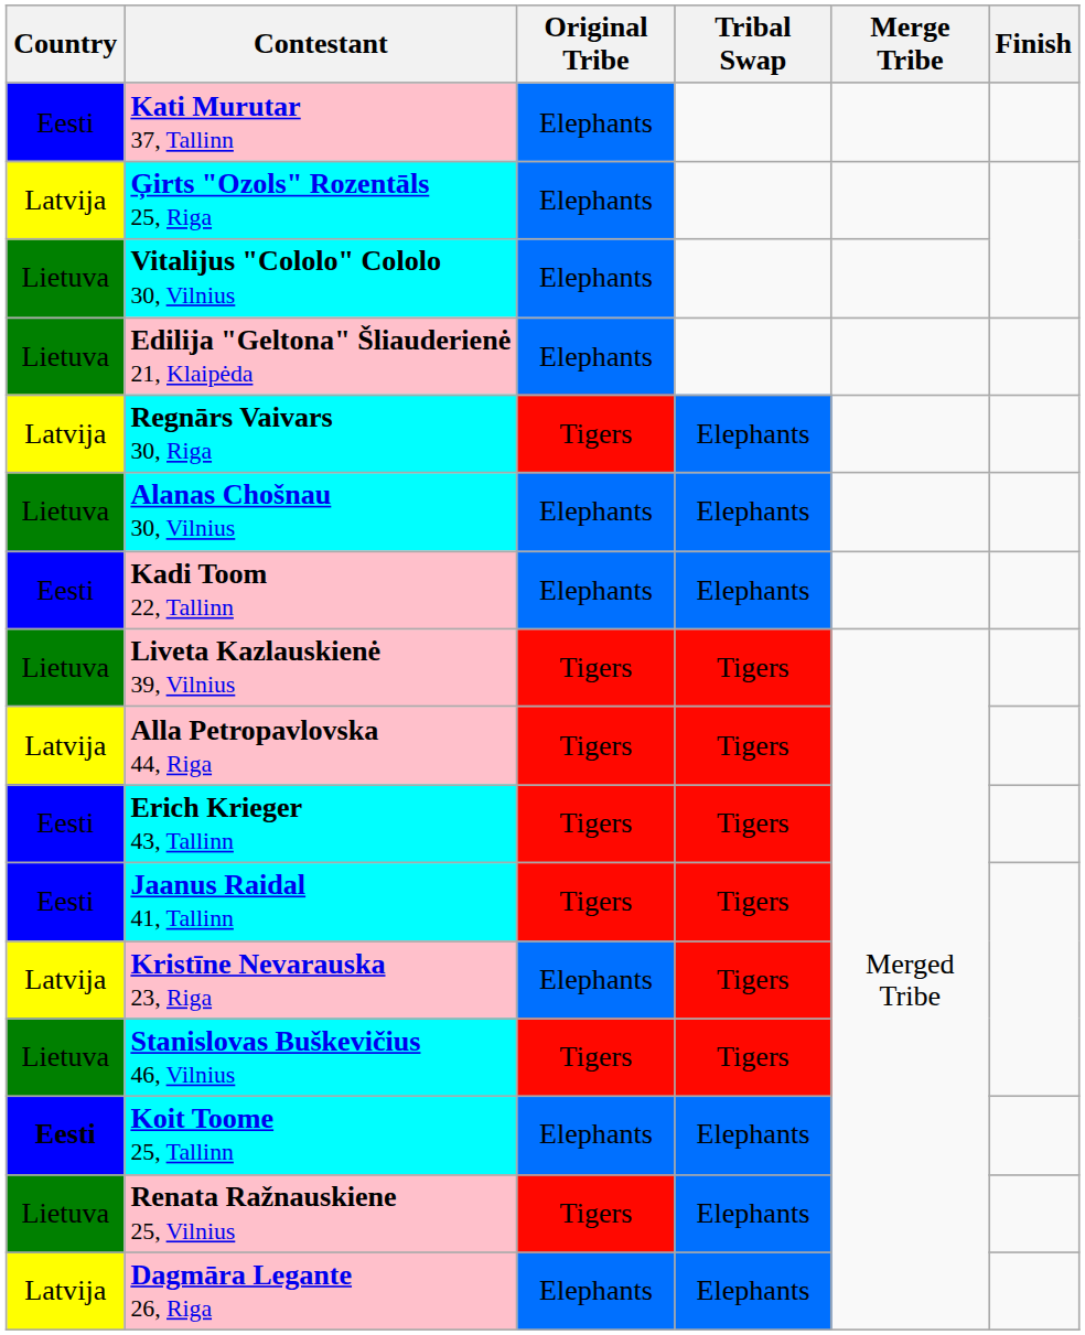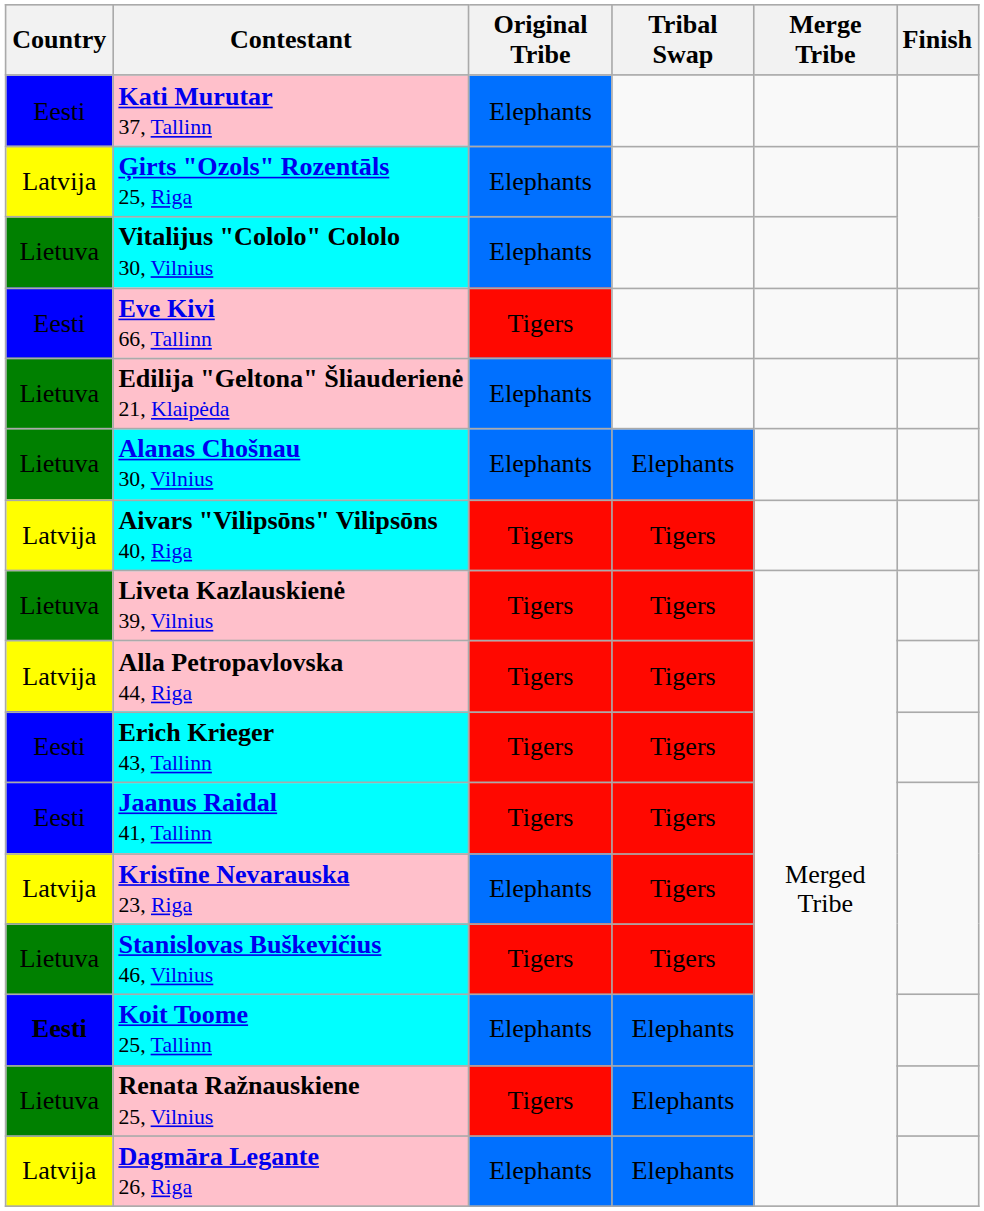 <table class="wikitable" style="margin:auto; text-align:center">
 <tr>
 <th>Country</th>
 <th>Contestant</th>
 <th width=80>Original Tribe</th>
 <th width=80>Tribal Swap</th>
 <th width=80>Merge Tribe</th>
 <th>Finish</th>
 </tr>
 <tr>
 <td bgcolor="blue">Eesti</td>
 <td align="left" bgcolor="pink"><strong><a href='#'>Kati Murutar</a></strong><br><small>37, <a href='#'>Tallinn</a></small></td>
 <td bgcolor="#0070FF" align=center><span>Elephants</span></td>
 <td></td>
 <td></td>
 <td></td>
 </tr>
 <tr>
 <td bgcolor="yellow">Latvija</td>
 <td align="left" bgcolor="cyan"><strong><a href='#'>Ģirts "Ozols" Rozentāls</a></strong><br><small>25, <a href='#'>Riga</a></small></td>
 <td bgcolor="#0070FF" align=center><span>Elephants</span></td>
 <td></td>
 <td></td>
 <td rowspan=2></td>
 </tr>
 <tr>
 <td bgcolor="green">Lietuva</td>
 <td align="left" bgcolor="cyan"><strong>Vitalijus "Cololo" Cololo</strong><br><small>30, <a href='#'>Vilnius</a></small></td>
 <td bgcolor="#0070FF" align=center><span>Elephants</span></td>
 <td></td>
 <td></td>
 </tr>
 <tr>
-<td bgcolor="green">Lietuva</td>
-<td align="left" bgcolor="pink"><strong>Edilija "Geltona" Šliauderienė</strong><br><small>21, <a href='#'>Klaipėda</a></small></td>
-<td bgcolor="#0070FF" align=center><span>Elephants</span></td>
+<td bgcolor="blue">Eesti</td>
+<td align="left" bgcolor="pink"><strong><a href='#'>Eve Kivi</a></strong><br><small>66, <a href='#'>Tallinn</a></small></td>
+<td bgcolor="#FF0800" align=center><span>Tigers</span></td>
 <td></td>
 <td></td>
 <td></td>
 </tr>
 <tr>
-<td bgcolor="yellow">Latvija</td>
-<td align="left" bgcolor="cyan"><strong>Regnārs Vaivars</strong><br><small>30, <a href='#'>Riga</a></small></td>
-<td bgcolor="#FF0800" align=center><span>Tigers</span></td>
+<td bgcolor="green">Lietuva</td>
+<td align="left" bgcolor="pink"><strong>Edilija "Geltona" Šliauderienė</strong><br><small>21, <a href='#'>Klaipėda</a></small></td>
 <td bgcolor="#0070FF" align=center><span>Elephants</span></td>
+<td></td>
 <td></td>
 <td></td>
 </tr>
 <tr>
 <td bgcolor="green">Lietuva</td>
 <td align="left" bgcolor="cyan"><strong><a href='#'>Alanas Chošnau</a></strong><br><small>30, <a href='#'>Vilnius</a></small></td>
 <td bgcolor="#0070FF" align=center><span>Elephants</span></td>
 <td bgcolor="#0070FF" align=center><span>Elephants</span></td>
 <td></td>
 <td></td>
 </tr>
 <tr>
-<td bgcolor="blue">Eesti</td>
-<td align="left" bgcolor="pink"><strong>Kadi Toom</strong><br><small>22, <a href='#'>Tallinn</a></small></td>
-<td bgcolor="#0070FF" align=center><span>Elephants</span></td>
-<td bgcolor="#0070FF" align=center><span>Elephants</span></td>
+<td bgcolor="yellow">Latvija</td>
+<td align="left" bgcolor="cyan"><strong>Aivars "Vilipsōns" Vilipsōns</strong><br><small>40, <a href='#'>Riga</a></small></td>
+<td bgcolor="#FF0800" align=center><span>Tigers</span></td>
+<td bgcolor="#FF0800" align=center><span>Tigers</span></td>
 <td></td>
 <td></td>
 </tr>
 <tr>
 <td bgcolor="green">Lietuva</td>
 <td bgcolor="pink" align="left"><strong>Liveta Kazlauskienė</strong><br><small>39, <a href='#'>Vilnius</a></small></td>
 <td bgcolor="#FF0800" align=center><span>Tigers</span></td>
 <td bgcolor="#FF0800" align=center><span>Tigers</span></td>
 <td rowspan=9>Merged Tribe</td>
 <td></td>
 </tr>
 <tr>
 <td bgcolor="yellow">Latvija</td>
 <td align="left" bgcolor="pink"><strong>Alla Petropavlovska</strong><br><small>44, <a href='#'>Riga</a></small></td>
 <td bgcolor="#FF0800" align=center><span>Tigers</span></td>
 <td bgcolor="#FF0800" align=center><span>Tigers</span></td>
 <td></td>
 </tr>
 <tr>
 <td bgcolor="blue">Eesti</td>
 <td align="left" bgcolor="cyan"><strong>Erich Krieger</strong><br><small>43, <a href='#'>Tallinn</a></small></td>
 <td bgcolor="#FF0800" align=center><span>Tigers</span></td>
 <td bgcolor="#FF0800" align=center><span>Tigers</span></td>
 <td></td>
 </tr>
 <tr>
 <td bgcolor="blue">Eesti</td>
 <td align="left" bgcolor="cyan"><strong><a href='#'>Jaanus Raidal</a></strong><br><small>41, <a href='#'>Tallinn</a></small></td>
 <td bgcolor="#FF0800" align=center><span>Tigers</span></td>
 <td bgcolor="#FF0800" align=center><span>Tigers</span></td>
 <td rowspan=3></td>
 </tr>
 <tr>
 <td bgcolor="yellow">Latvija</td>
 <td align="left" bgcolor="pink"><strong><a href='#'>Kristīne Nevarauska</a></strong><br><small>23, <a href='#'>Riga</a></small></td>
 <td bgcolor="#0070FF" align=center><span>Elephants</span></td>
 <td bgcolor="#FF0800" align=center><span>Tigers</span></td>
 </tr>
 <tr>
 <td bgcolor="green">Lietuva</td>
 <td align="left" bgcolor="cyan"><strong><a href='#'>Stanislovas Buškevičius</a></strong><br><small>46, <a href='#'>Vilnius</a></small></td>
 <td bgcolor="#FF0800" align=center><span>Tigers</span></td>
 <td bgcolor="#FF0800" align=center><span>Tigers</span></td>
 </tr>
 <tr>
 <td bgcolor="blue"><strong>Eesti</strong></td>
 <td align="left" bgcolor="cyan"><strong><a href='#'>Koit Toome</a></strong><br><small>25, <a href='#'>Tallinn</a></small></td>
 <td bgcolor="#0070FF" align=center><span>Elephants</span></td>
 <td bgcolor="#0070FF" align=center><span>Elephants</span></td>
 <td></td>
 </tr>
 <tr>
 <td bgcolor="green">Lietuva</td>
 <td align="left" bgcolor="pink"><strong>Renata Ražnauskiene</strong><br><small>25, <a href='#'>Vilnius</a></small></td>
 <td bgcolor="#FF0800" align=center><span>Tigers</span></td>
 <td bgcolor="#0070FF" align=center><span>Elephants</span></td>
 <td></td>
 </tr>
 <tr>
 <td bgcolor="yellow">Latvija</td>
 <td align="left" bgcolor="pink"><strong><a href='#'>Dagmāra Legante</a></strong><br><small>26, <a href='#'>Riga</a></small></td>
 <td bgcolor="#0070FF" align=center><span>Elephants</span></td>
 <td bgcolor="#0070FF" align=center><span>Elephants</span></td>
 <td></td>
 </tr>
 </table>
